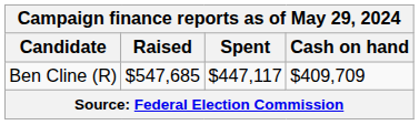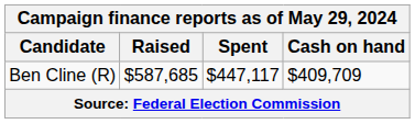 <table class="wikitable sortable">
 <tr>
 <th colspan=4>Campaign finance reports as of May 29, 2024</th>
 </tr>
 <tr style="text-align:center;">
 <th>Candidate</th>
 <th>Raised</th>
 <th>Spent</th>
 <th>Cash on hand</th>
 </tr>
 <tr>
 <td>Ben Cline (R)</td>
-<td>$547,685</td>
+<td>$587,685</td>
 <td>$447,117</td>
 <td>$409,709</td>
 </tr>
 <tr>
 <th colspan="4"><small>Source: <a href='#'>Federal Election Commission</a></small></th>
 </tr>
 </table>
